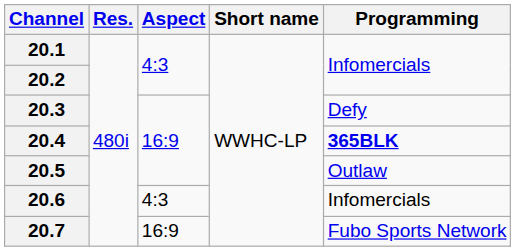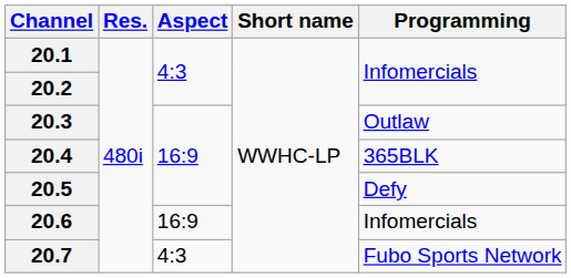 <table class="wikitable">
 <tr>
 <th scope = "col"><a href='#'>Channel</a></th>
 <th scope = "col"><a href='#'>Res.</a></th>
 <th scope = "col"><a href='#'>Aspect</a></th>
 <th scope = "col">Short name</th>
 <th scope = "col">Programming</th>
 </tr>
 <tr>
 <th scope = "row">20.1</th>
 <td rowspan=7><a href='#'>480i</a></td>
 <td rowspan=2><a href='#'>4:3</a></td>
 <td rowspan=7>WWHC-LP</td>
 <td rowspan=2><a href='#'>Infomercials</a></td>
 </tr>
 <tr>
 <th scope = "row">20.2</th>
 </tr>
 <tr>
 <th scope = "row">20.3</th>
 <td rowspan=3><a href='#'>16:9</a></td>
+<td><a href='#'>Outlaw</a></td>
+</tr>
+<tr>
+<th scope = "row">20.4</th>
+<td><a href='#'>365BLK</a></td>
+</tr>
+<tr>
+<th scope = "row">20.5</th>
 <td><a href='#'>Defy</a></td>
 </tr>
 <tr>
-<th scope = "row">20.4</th>
-<td><strong><a href='#'>365BLK</a></strong></td>
-</tr>
-<tr>
-<th scope = "row">20.5</th>
-<td><a href='#'>Outlaw</a></td>
-</tr>
-<tr>
 <th scope = "row">20.6</th>
-<td>4:3</td>
+<td>16:9</td>
 <td>Infomercials</td>
 </tr>
 <tr>
 <th scope = "row">20.7</th>
-<td>16:9</td>
+<td>4:3</td>
 <td><a href='#'>Fubo Sports Network</a></td>
 </tr>
 </table>
